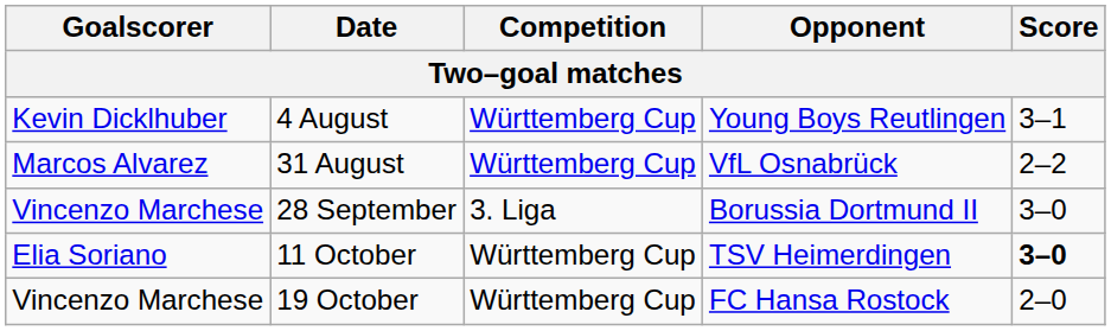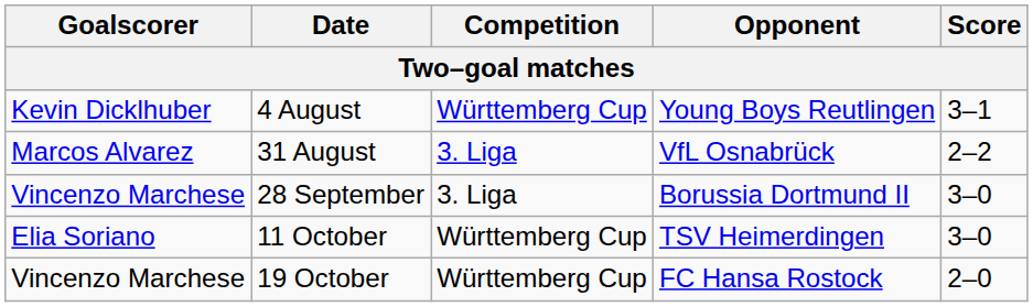 <table class="wikitable">
 <tr>
 <th>Goalscorer</th>
 <th>Date</th>
 <th>Competition</th>
 <th>Opponent</th>
 <th>Score</th>
 </tr>
 <tr>
 <th colspan="5">Two–goal matches</th>
 </tr>
 <tr>
 <td><a href='#'>Kevin Dicklhuber</a></td>
 <td>4 August</td>
 <td><a href='#'>Württemberg Cup</a></td>
 <td><a href='#'>Young Boys Reutlingen</a></td>
 <td>3–1</td>
 </tr>
 <tr>
 <td><a href='#'>Marcos Alvarez</a></td>
 <td>31 August</td>
-<td><a href='#'>Württemberg Cup</a></td>
+<td><a href='#'>3. Liga</a></td>
 <td><a href='#'>VfL Osnabrück</a></td>
 <td>2–2</td>
 </tr>
 <tr>
 <td><a href='#'>Vincenzo Marchese</a></td>
 <td>28 September</td>
 <td>3. Liga</td>
 <td><a href='#'>Borussia Dortmund II</a></td>
 <td>3–0</td>
 </tr>
 <tr>
 <td><a href='#'>Elia Soriano</a></td>
 <td>11 October</td>
 <td>Württemberg Cup</td>
 <td><a href='#'>TSV Heimerdingen</a></td>
-<td><strong>3–0</strong></td>
+<td>3–0</td>
 </tr>
 <tr>
 <td>Vincenzo Marchese</td>
 <td>19 October</td>
 <td>Württemberg Cup</td>
 <td><a href='#'>FC Hansa Rostock</a></td>
 <td>2–0</td>
 </tr>
 </table>
